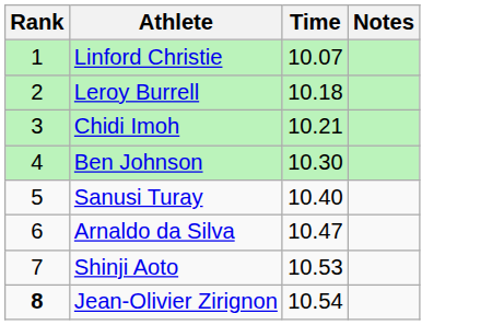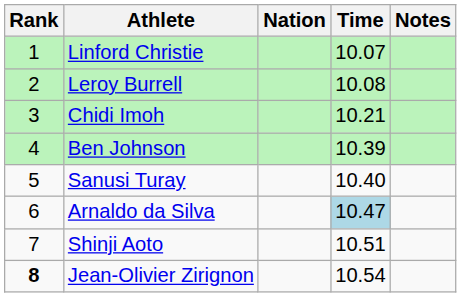 <table class="wikitable sortable" style="text-align:center">
 <tr>
 <th>Rank</th>
 <th>Athlete</th>
+<th>Nation</th>
 <th>Time</th>
 <th>Notes</th>
 </tr>
 <tr style="background:#bbf3bb;">
 <td>1</td>
 <td align=left><a href='#'>Linford Christie</a></td>
+<td align=left></td>
 <td>10.07</td>
 <td></td>
 </tr>
 <tr style="background:#bbf3bb;">
 <td>2</td>
 <td align=left><a href='#'>Leroy Burrell</a></td>
-<td>10.18</td>
+<td align=left></td>
+<td>10.08</td>
 <td></td>
 </tr>
 <tr style="background:#bbf3bb;">
 <td>3</td>
 <td align=left><a href='#'>Chidi Imoh</a></td>
+<td align=left></td>
 <td>10.21</td>
 <td></td>
 </tr>
 <tr style="background:#bbf3bb;">
 <td>4</td>
 <td align=left><a href='#'>Ben Johnson</a></td>
-<td>10.30</td>
+<td align=left></td>
+<td>10.39</td>
 <td></td>
 </tr>
 <tr>
 <td>5</td>
 <td align=left><a href='#'>Sanusi Turay</a></td>
+<td align=left></td>
 <td>10.40</td>
 <td></td>
 </tr>
 <tr>
 <td>6</td>
 <td align=left><a href='#'>Arnaldo da Silva</a></td>
-<td>10.47</td>
+<td align=left></td>
+<td style="background: lightblue;">10.47</td>
 <td></td>
 </tr>
 <tr>
 <td>7</td>
 <td align=left><a href='#'>Shinji Aoto</a></td>
-<td>10.53</td>
+<td align=left></td>
+<td>10.51</td>
 <td></td>
 </tr>
 <tr>
 <td><strong>8</strong></td>
 <td align=left><a href='#'>Jean-Olivier Zirignon</a></td>
+<td align=left></td>
 <td>10.54</td>
 <td></td>
 </tr>
 </table>
